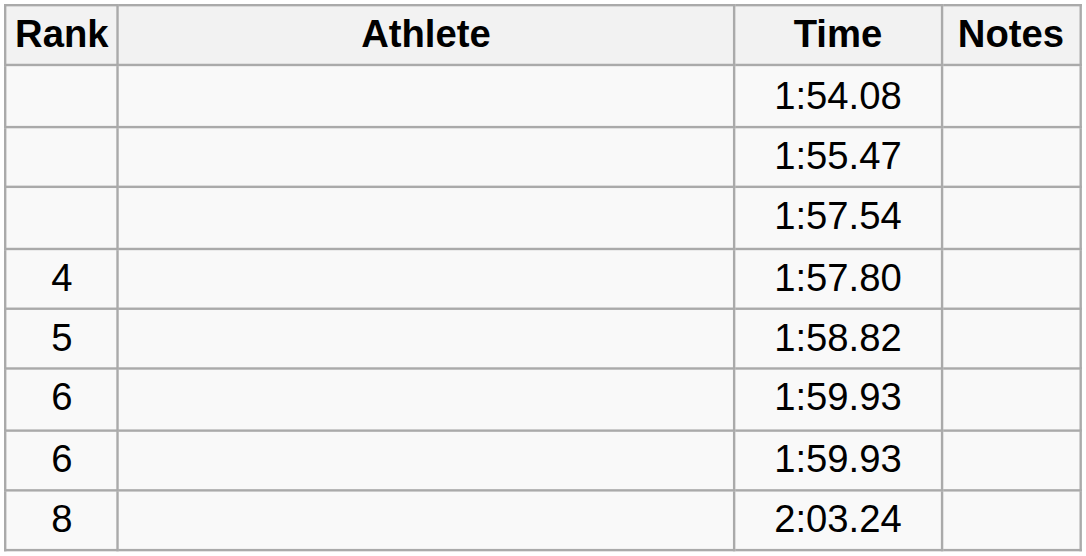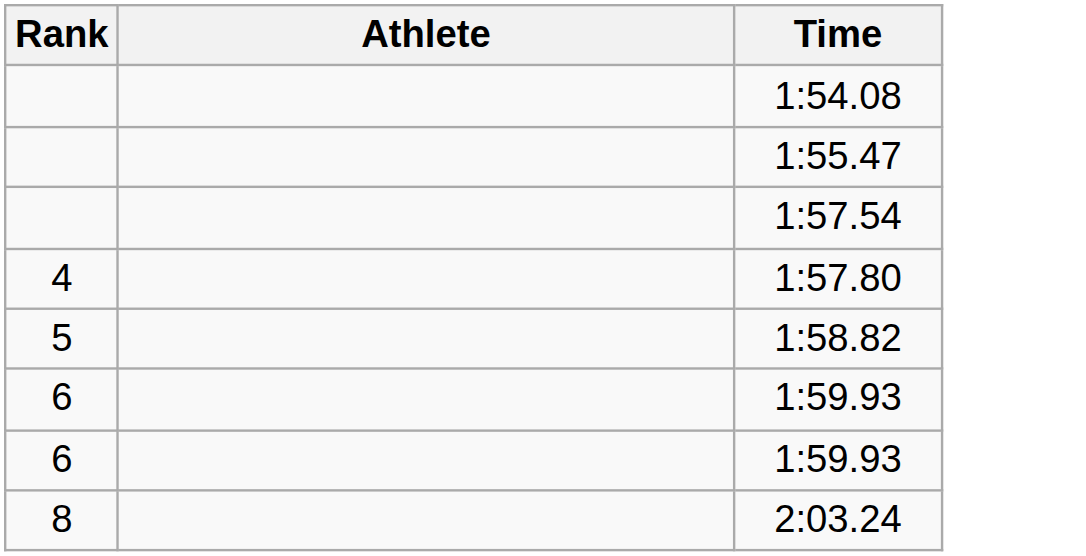 <table class="wikitable" style="text-align:center">
 <tr>
 <th width=40>Rank</th>
 <th width=250>Athlete</th>
 <th width=80>Time</th>
-<th width=50>Notes</th>
 </tr>
 <tr>
 <td></td>
 <td align=left></td>
 <td>1:54.08</td>
-<td></td>
 </tr>
 <tr>
 <td></td>
 <td align=left></td>
 <td>1:55.47</td>
-<td></td>
 </tr>
 <tr>
 <td></td>
 <td align=left></td>
 <td>1:57.54</td>
-<td></td>
 </tr>
 <tr>
 <td>4</td>
 <td align=left></td>
 <td>1:57.80</td>
-<td></td>
 </tr>
 <tr>
 <td>5</td>
 <td align=left></td>
 <td>1:58.82</td>
-<td></td>
 </tr>
 <tr>
 <td>6</td>
 <td align=left></td>
 <td>1:59.93</td>
-<td></td>
 </tr>
 <tr>
 <td>6</td>
 <td align=left></td>
 <td>1:59.93</td>
-<td></td>
 </tr>
 <tr>
 <td>8</td>
 <td align=left></td>
 <td>2:03.24</td>
-<td></td>
 </tr>
 </table>
